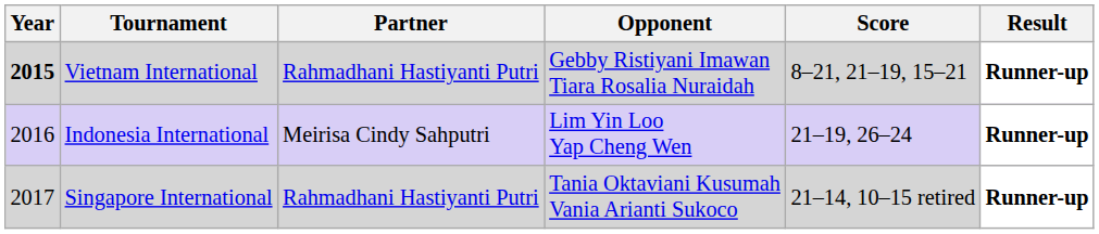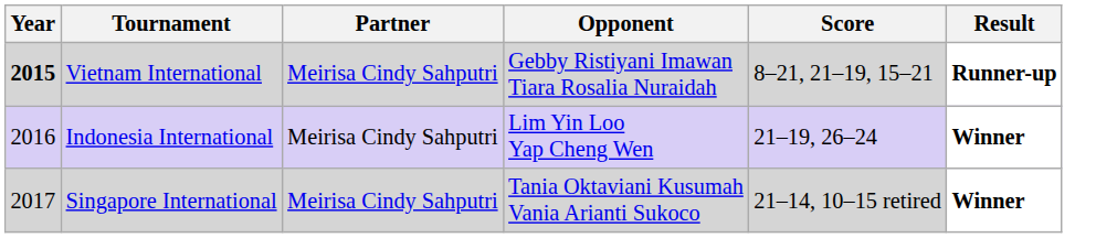 <table class="sortable wikitable" style="font-size: 90%;">
 <tr>
 <th>Year</th>
 <th>Tournament</th>
 <th>Partner</th>
 <th>Opponent</th>
 <th>Score</th>
 <th>Result</th>
 </tr>
 <tr style="background:#D5D5D5">
 <td align="center"><strong>2015</strong></td>
 <td align="left"><a href='#'>Vietnam International</a></td>
-<td align="left"> <a href='#'>Rahmadhani Hastiyanti Putri</a></td>
+<td align="left"> <a href='#'>Meirisa Cindy Sahputri</a></td>
 <td align="left"> <a href='#'>Gebby Ristiyani Imawan</a><br> <a href='#'>Tiara Rosalia Nuraidah</a></td>
 <td align="left">8–21, 21–19, 15–21</td>
 <td style="text-align:left; background:white"> <strong>Runner-up</strong></td>
 </tr>
 <tr style="background:#D8CEF6">
 <td align="center">2016</td>
 <td align="left"><a href='#'>Indonesia International</a></td>
 <td align="left"> Meirisa Cindy Sahputri</td>
 <td align="left"> <a href='#'>Lim Yin Loo</a><br> <a href='#'>Yap Cheng Wen</a></td>
 <td align="left">21–19, 26–24</td>
-<td style="text-align:left; background:white"> <strong>Runner-up</strong></td>
+<td style="text-align:left; background:white"> <strong>Winner</strong></td>
 </tr>
 <tr style="background:#D5D5D5">
 <td align="center">2017</td>
 <td align="left"><a href='#'>Singapore International</a></td>
-<td align="left"> <a href='#'>Rahmadhani Hastiyanti Putri</a></td>
+<td align="left"> <a href='#'>Meirisa Cindy Sahputri</a></td>
 <td align="left"> <a href='#'>Tania Oktaviani Kusumah</a><br> <a href='#'>Vania Arianti Sukoco</a></td>
 <td align="left">21–14, 10–15 retired</td>
-<td style="text-align:left; background:white"> <strong>Runner-up</strong></td>
+<td style="text-align:left; background:white"> <strong>Winner</strong></td>
 </tr>
 </table>
